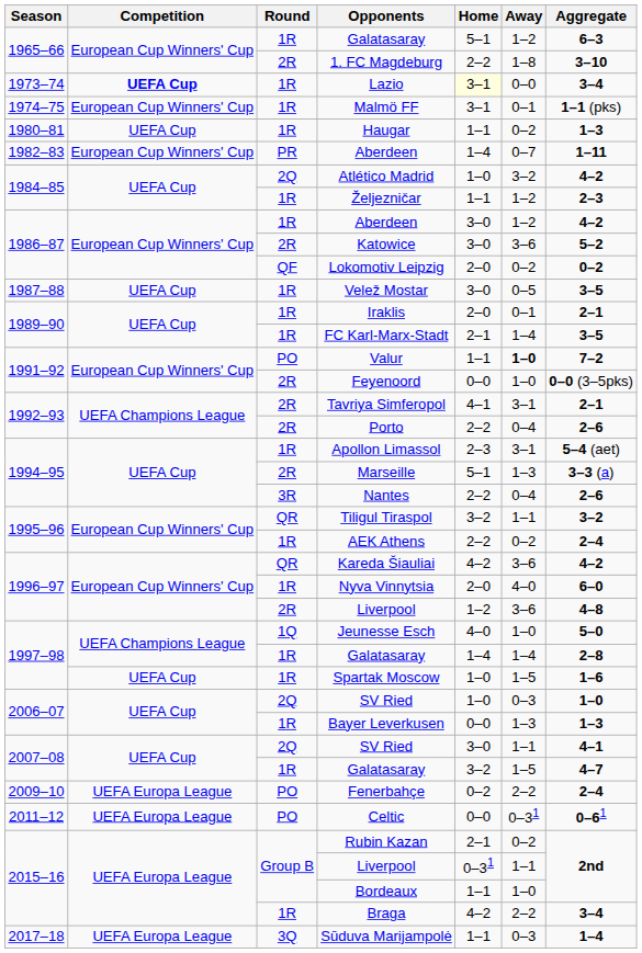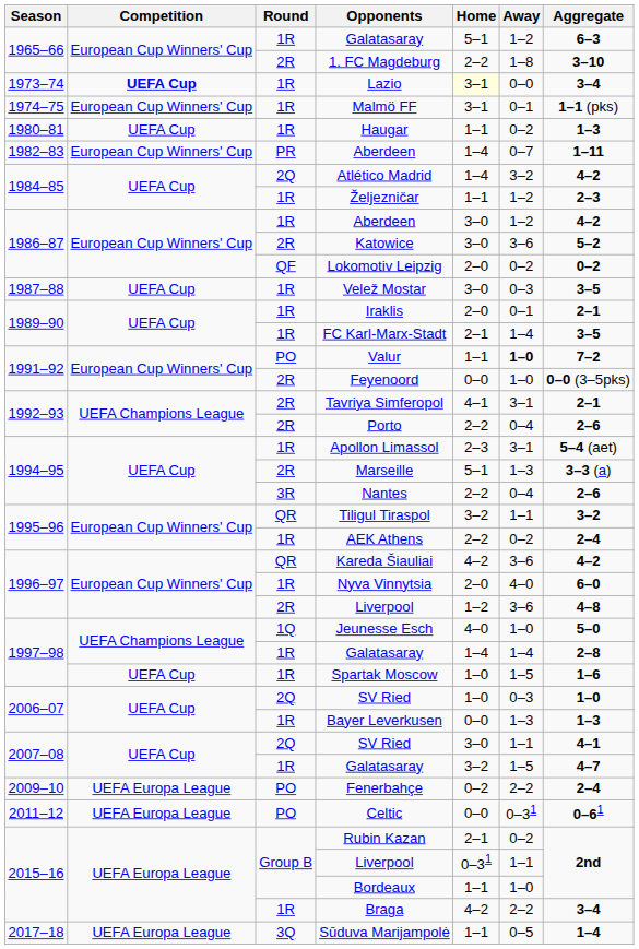 <table class="wikitable sortable collapsible collapsed" style="text-align: center; font-size: 100%;">
 <tr>
 <th>Season</th>
 <th>Competition</th>
 <th>Round</th>
 <th>Opponents</th>
 <th>Home</th>
 <th>Away</th>
 <th>Aggregate</th>
 </tr>
 <tr>
 <td rowspan="2"><a href='#'>1965–66</a></td>
 <td rowspan="2"><a href='#'>European Cup Winners' Cup</a></td>
 <td><a href='#'>1R</a></td>
 <td> <a href='#'>Galatasaray</a></td>
 <td style="text-align:center;">5–1</td>
 <td style="text-align:center;">1–2</td>
 <td style="text-align:center;"><strong>6–3</strong></td>
 </tr>
 <tr>
 <td><a href='#'>2R</a></td>
 <td> <a href='#'>1. FC Magdeburg</a></td>
 <td style="text-align:center;">2–2</td>
 <td style="text-align:center;">1–8</td>
 <td style="text-align:center;"><strong>3–10</strong></td>
 </tr>
 <tr>
 <td><a href='#'>1973–74</a></td>
 <td><strong><a href='#'>UEFA Cup</a></strong></td>
 <td><a href='#'>1R</a></td>
 <td> <a href='#'>Lazio</a></td>
 <td style="background: lightyellow; text-align:center;">3–1</td>
 <td style="text-align:center;">0–0</td>
 <td style="text-align:center;"><strong>3–4</strong></td>
 </tr>
 <tr>
 <td><a href='#'>1974–75</a></td>
 <td><a href='#'>European Cup Winners' Cup</a></td>
 <td><a href='#'>1R</a></td>
 <td> <a href='#'>Malmö FF</a></td>
 <td style="text-align:center;">3–1</td>
 <td style="text-align:center;">0–1</td>
 <td style="text-align:center;"><strong>1–1</strong> (pks)</td>
 </tr>
 <tr>
 <td><a href='#'>1980–81</a></td>
 <td><a href='#'>UEFA Cup</a></td>
 <td><a href='#'>1R</a></td>
 <td> <a href='#'>Haugar</a></td>
 <td style="text-align:center;">1–1</td>
 <td style="text-align:center;">0–2</td>
 <td style="text-align:center;"><strong>1–3</strong></td>
 </tr>
 <tr>
 <td><a href='#'>1982–83</a></td>
 <td><a href='#'>European Cup Winners' Cup</a></td>
 <td><a href='#'>PR</a></td>
 <td> <a href='#'>Aberdeen</a></td>
 <td style="text-align:center;">1–4</td>
 <td style="text-align:center;">0–7</td>
 <td style="text-align:center;"><strong>1–11</strong></td>
 </tr>
 <tr>
 <td rowspan="2"><a href='#'>1984–85</a></td>
 <td rowspan="2"><a href='#'>UEFA Cup</a></td>
 <td><a href='#'>2Q</a></td>
 <td> <a href='#'>Atlético Madrid</a></td>
-<td style="text-align:center;">1–0</td>
+<td style="text-align:center;">1–4</td>
 <td style="text-align:center;">3–2</td>
 <td style="text-align:center;"><strong>4–2</strong></td>
 </tr>
 <tr>
 <td><a href='#'>1R</a></td>
 <td> <a href='#'>Željezničar</a></td>
 <td style="text-align:center;">1–1</td>
 <td style="text-align:center;">1–2</td>
 <td style="text-align:center;"><strong>2–3</strong></td>
 </tr>
 <tr>
 <td rowspan="3"><a href='#'>1986–87</a></td>
 <td rowspan="3"><a href='#'>European Cup Winners' Cup</a></td>
 <td><a href='#'>1R</a></td>
 <td> <a href='#'>Aberdeen</a></td>
 <td style="text-align:center;">3–0</td>
 <td style="text-align:center;">1–2</td>
 <td style="text-align:center;"><strong>4–2</strong></td>
 </tr>
 <tr>
 <td><a href='#'>2R</a></td>
 <td> <a href='#'>Katowice</a></td>
 <td style="text-align:center;">3–0</td>
 <td style="text-align:center;">3–6</td>
 <td style="text-align:center;"><strong>5–2</strong></td>
 </tr>
 <tr>
 <td><a href='#'>QF</a></td>
 <td> <a href='#'>Lokomotiv Leipzig</a></td>
 <td style="text-align:center;">2–0</td>
 <td style="text-align:center;">0–2</td>
 <td style="text-align:center;"><strong>0–2</strong></td>
 </tr>
 <tr>
 <td><a href='#'>1987–88</a></td>
 <td><a href='#'>UEFA Cup</a></td>
 <td><a href='#'>1R</a></td>
 <td> <a href='#'>Velež Mostar</a></td>
 <td style="text-align:center;">3–0</td>
-<td style="text-align:center;">0–5</td>
+<td style="text-align:center;">0–3</td>
 <td style="text-align:center;"><strong>3–5</strong></td>
 </tr>
 <tr>
 <td rowspan="2"><a href='#'>1989–90</a></td>
 <td rowspan="2"><a href='#'>UEFA Cup</a></td>
 <td><a href='#'>1R</a></td>
 <td> <a href='#'>Iraklis</a></td>
 <td style="text-align:center;">2–0</td>
 <td style="text-align:center;">0–1</td>
 <td style="text-align:center;"><strong>2–1</strong></td>
 </tr>
 <tr>
 <td><a href='#'>1R</a></td>
 <td> <a href='#'>FC Karl-Marx-Stadt</a></td>
 <td style="text-align:center;">2–1</td>
 <td style="text-align:center;">1–4</td>
 <td style="text-align:center;"><strong>3–5</strong></td>
 </tr>
 <tr>
 <td rowspan="2"><a href='#'>1991–92</a></td>
 <td rowspan="2"><a href='#'>European Cup Winners' Cup</a></td>
 <td><a href='#'>PO</a></td>
 <td> <a href='#'>Valur</a></td>
 <td style="text-align:center;">1–1</td>
 <td style="text-align:center;"><strong>1–0</strong></td>
 <td style="text-align:center;"><strong>7–2</strong></td>
 </tr>
 <tr>
 <td><a href='#'>2R</a></td>
 <td> <a href='#'>Feyenoord</a></td>
 <td style="text-align:center;">0–0</td>
 <td style="text-align:center;">1–0</td>
 <td style="text-align:center;"><strong>0–0</strong> (3–5pks)</td>
 </tr>
 <tr>
 <td rowspan="2"><a href='#'>1992–93</a></td>
 <td rowspan="2"><a href='#'>UEFA Champions League</a></td>
 <td><a href='#'>2R</a></td>
 <td> <a href='#'>Tavriya Simferopol</a></td>
 <td style="text-align:center;">4–1</td>
 <td style="text-align:center;">3–1</td>
 <td style="text-align:center;"><strong>2–1</strong></td>
 </tr>
 <tr>
 <td><a href='#'>2R</a></td>
 <td> <a href='#'>Porto</a></td>
 <td style="text-align:center;">2–2</td>
 <td style="text-align:center;">0–4</td>
 <td style="text-align:center;"><strong>2–6</strong></td>
 </tr>
 <tr>
 <td rowspan="3"><a href='#'>1994–95</a></td>
 <td rowspan="3"><a href='#'>UEFA Cup</a></td>
 <td><a href='#'>1R</a></td>
 <td> <a href='#'>Apollon Limassol</a></td>
 <td style="text-align:center;">2–3</td>
 <td style="text-align:center;">3–1</td>
 <td style="text-align:center;"><strong>5–4</strong> (aet)</td>
 </tr>
 <tr>
 <td><a href='#'>2R</a></td>
 <td> <a href='#'>Marseille</a></td>
 <td style="text-align:center;">5–1</td>
 <td style="text-align:center;">1–3</td>
 <td style="text-align:center;"><strong>3–3</strong> (<a href='#'>a</a>)</td>
 </tr>
 <tr>
 <td><a href='#'>3R</a></td>
 <td> <a href='#'>Nantes</a></td>
 <td style="text-align:center;">2–2</td>
 <td style="text-align:center;">0–4</td>
 <td style="text-align:center;"><strong>2–6</strong></td>
 </tr>
 <tr>
 <td rowspan="2"><a href='#'>1995–96</a></td>
 <td rowspan="2"><a href='#'>European Cup Winners' Cup</a></td>
 <td><a href='#'>QR</a></td>
 <td> <a href='#'>Tiligul Tiraspol</a></td>
 <td style="text-align:center;">3–2</td>
 <td style="text-align:center;">1–1</td>
 <td style="text-align:center;"><strong>3–2</strong></td>
 </tr>
 <tr>
 <td><a href='#'>1R</a></td>
 <td> <a href='#'>AEK Athens</a></td>
 <td style="text-align:center;">2–2</td>
 <td style="text-align:center;">0–2</td>
 <td style="text-align:center;"><strong>2–4</strong></td>
 </tr>
 <tr>
 <td rowspan="3"><a href='#'>1996–97</a></td>
 <td rowspan="3"><a href='#'>European Cup Winners' Cup</a></td>
 <td><a href='#'>QR</a></td>
 <td> <a href='#'>Kareda Šiauliai</a></td>
 <td style="text-align:center;">4–2</td>
 <td style="text-align:center;">3–6</td>
 <td style="text-align:center;"><strong>4–2</strong></td>
 </tr>
 <tr>
 <td><a href='#'>1R</a></td>
 <td> <a href='#'>Nyva Vinnytsia</a></td>
 <td style="text-align:center;">2–0</td>
 <td style="text-align:center;">4–0</td>
 <td style="text-align:center;"><strong>6–0</strong></td>
 </tr>
 <tr>
 <td><a href='#'>2R</a></td>
 <td> <a href='#'>Liverpool</a></td>
 <td style="text-align:center;">1–2</td>
 <td style="text-align:center;">3–6</td>
 <td style="text-align:center;"><strong>4–8</strong></td>
 </tr>
 <tr>
 <td rowspan="3"><a href='#'>1997–98</a></td>
 <td rowspan="2"><a href='#'>UEFA Champions League</a></td>
 <td><a href='#'>1Q</a></td>
 <td> <a href='#'>Jeunesse Esch</a></td>
 <td style="text-align:center;">4–0</td>
 <td style="text-align:center;">1–0</td>
 <td style="text-align:center;"><strong>5–0</strong></td>
 </tr>
 <tr>
 <td><a href='#'>1R</a></td>
 <td> <a href='#'>Galatasaray</a></td>
 <td style="text-align:center;">1–4</td>
 <td style="text-align:center;">1–4</td>
 <td style="text-align:center;"><strong>2–8</strong></td>
 </tr>
 <tr>
 <td><a href='#'>UEFA Cup</a></td>
 <td><a href='#'>1R</a></td>
 <td> <a href='#'>Spartak Moscow</a></td>
 <td style="text-align:center;">1–0</td>
 <td style="text-align:center;">1–5</td>
 <td style="text-align:center;"><strong>1–6</strong></td>
 </tr>
 <tr>
 <td rowspan="2"><a href='#'>2006–07</a></td>
 <td rowspan="2"><a href='#'>UEFA Cup</a></td>
 <td><a href='#'>2Q</a></td>
 <td> <a href='#'>SV Ried</a></td>
 <td style="text-align:center;">1–0</td>
 <td style="text-align:center;">0–3</td>
 <td style="text-align:center;"><strong>1–0</strong></td>
 </tr>
 <tr>
 <td><a href='#'>1R</a></td>
 <td> <a href='#'>Bayer Leverkusen</a></td>
 <td style="text-align:center;">0–0</td>
 <td style="text-align:center;">1–3</td>
 <td style="text-align:center;"><strong>1–3</strong></td>
 </tr>
 <tr>
 <td rowspan="2"><a href='#'>2007–08</a></td>
 <td rowspan="2"><a href='#'>UEFA Cup</a></td>
 <td><a href='#'>2Q</a></td>
 <td> <a href='#'>SV Ried</a></td>
 <td style="text-align:center;">3–0</td>
 <td style="text-align:center;">1–1</td>
 <td style="text-align:center;"><strong>4–1</strong></td>
 </tr>
 <tr>
 <td><a href='#'>1R</a></td>
 <td> <a href='#'>Galatasaray</a></td>
 <td style="text-align:center;">3–2</td>
 <td style="text-align:center;">1–5</td>
 <td style="text-align:center;"><strong>4–7</strong></td>
 </tr>
 <tr>
 <td><a href='#'>2009–10</a></td>
 <td><a href='#'>UEFA Europa League</a></td>
 <td><a href='#'>PO</a></td>
 <td> <a href='#'>Fenerbahçe</a></td>
 <td style="text-align:center;">0–2</td>
 <td style="text-align:center;">2–2</td>
 <td style="text-align:center;"><strong>2–4</strong></td>
 </tr>
 <tr>
 <td><a href='#'>2011–12</a></td>
 <td><a href='#'>UEFA Europa League</a></td>
 <td><a href='#'>PO</a></td>
 <td> <a href='#'>Celtic</a></td>
 <td style="text-align:center;">0–0</td>
 <td style="text-align:center;">0–3<sup><a href='#'>1</a></sup></td>
 <td style="text-align:center;"><strong>0–6</strong><sup><a href='#'>1</a></sup></td>
 </tr>
 <tr>
 <td rowspan="4"><a href='#'>2015–16</a></td>
 <td rowspan="4"><a href='#'>UEFA Europa League</a></td>
 <td rowspan="3"><a href='#'>Group B</a></td>
 <td> <a href='#'>Rubin Kazan</a></td>
 <td style="text-align:center;">2–1</td>
 <td style="text-align:center;">0–2</td>
 <td style="text-align:center;" rowspan="3"><strong>2nd</strong></td>
 </tr>
 <tr>
 <td> <a href='#'>Liverpool</a></td>
 <td style="text-align:center;">0–3<sup><a href='#'>1</a></sup></td>
 <td style="text-align:center;">1–1</td>
 </tr>
 <tr>
 <td> <a href='#'>Bordeaux</a></td>
 <td style="text-align:center;">1–1</td>
 <td style="text-align:center;">1–0</td>
 </tr>
 <tr>
 <td><a href='#'>1R</a></td>
 <td> <a href='#'>Braga</a></td>
 <td style="text-align:center;">4–2</td>
 <td style="text-align:center;">2–2</td>
 <td style="text-align:center;"><strong>3–4</strong></td>
 </tr>
 <tr>
 <td><a href='#'>2017–18</a></td>
 <td><a href='#'>UEFA Europa League</a></td>
 <td><a href='#'>3Q</a></td>
 <td> <a href='#'>Sūduva Marijampolė</a></td>
 <td style="text-align:center;">1–1</td>
-<td style="text-align:center;">0–3</td>
+<td style="text-align:center;">0–5</td>
 <td style="text-align:center;"><strong>1–4</strong></td>
 </tr>
 </table>
